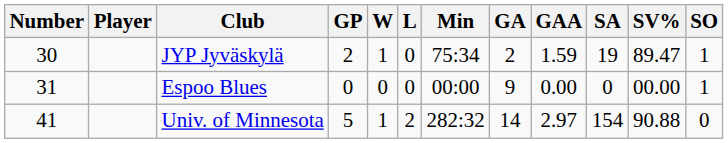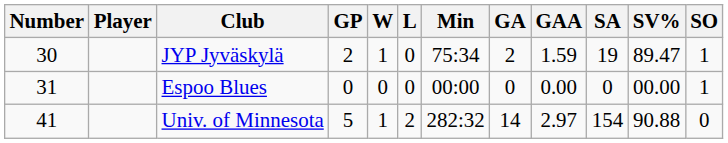 <table class="wikitable sortable" style="text-align: center;">
 <tr>
 <th>Number</th>
 <th>Player</th>
 <th>Club</th>
 <th>GP</th>
 <th>W</th>
 <th>L</th>
 <th>Min</th>
 <th>GA</th>
 <th>GAA</th>
 <th>SA</th>
 <th>SV%</th>
 <th>SO</th>
 </tr>
 <tr>
 <td>30</td>
 <td align=left></td>
 <td align=left> <a href='#'>JYP Jyväskylä</a></td>
 <td>2</td>
 <td>1</td>
 <td>0</td>
 <td>75:34</td>
 <td>2</td>
 <td>1.59</td>
 <td>19</td>
 <td>89.47</td>
 <td>1</td>
 </tr>
 <tr>
 <td>31</td>
 <td align=left></td>
 <td align=left> <a href='#'>Espoo Blues</a></td>
 <td>0</td>
 <td>0</td>
 <td>0</td>
 <td>00:00</td>
-<td>9</td>
+<td>0</td>
 <td>0.00</td>
 <td>0</td>
 <td>00.00</td>
 <td>1</td>
 </tr>
 <tr>
 <td>41</td>
 <td align=left></td>
 <td align=left> <a href='#'>Univ. of Minnesota</a></td>
 <td>5</td>
 <td>1</td>
 <td>2</td>
 <td>282:32</td>
 <td>14</td>
 <td>2.97</td>
 <td>154</td>
 <td>90.88</td>
 <td>0</td>
 </tr>
 </table>
